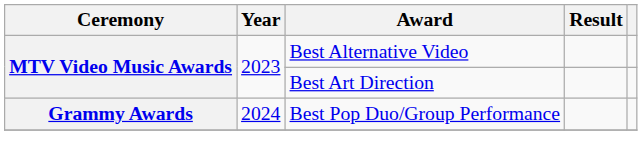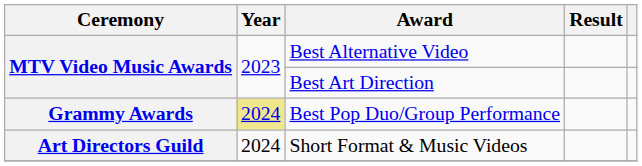 <table class="wikitable plainrowheaders">
 <tr>
 <th scope="col">Ceremony</th>
 <th scope="col">Year</th>
 <th scope="col">Award</th>
 <th scope="col">Result</th>
 <th scope="col" class="unsortable"></th>
 </tr>
 <tr>
 <th scope="row" rowspan="2"><a href='#'>MTV Video Music Awards</a></th>
 <td rowspan="2"><a href='#'>2023</a></td>
 <td><a href='#'>Best Alternative Video</a></td>
 <td></td>
 <td style="text-align:center;"></td>
 </tr>
 <tr>
 <td><a href='#'>Best Art Direction</a></td>
 <td></td>
 <td style="text-align:center;"></td>
 </tr>
 <tr>
 <th scope="row"><a href='#'>Grammy Awards</a></th>
-<td><a href='#'>2024</a></td>
+<td style="background: khaki;"><a href='#'>2024</a></td>
 <td><a href='#'>Best Pop Duo/Group Performance</a></td>
+<td></td>
+<td style="text-align:center;"></td>
+</tr>
+<tr>
+<th scope="row"><a href='#'>Art Directors Guild</a></th>
+<td>2024</td>
+<td>Short Format & Music Videos</td>
 <td></td>
 <td style="text-align:center;"></td>
 </tr>
 <tr>
 </tr>
 </table>
